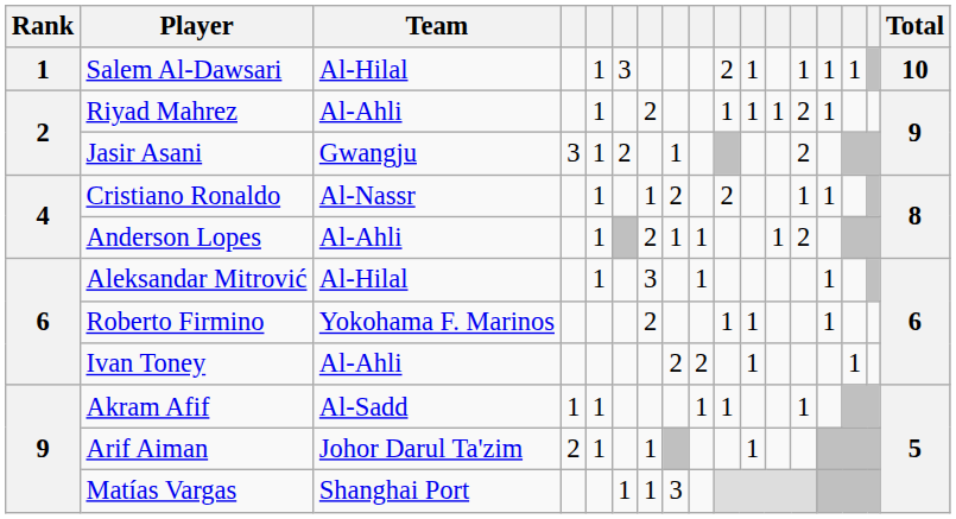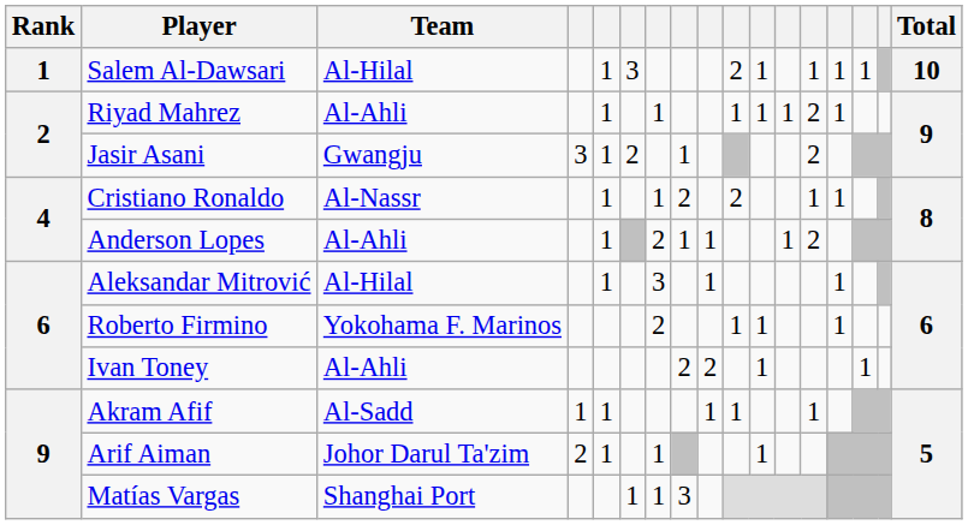 <table class="wikitable" style="text-align:center; font-size:100%">
 <tr>
 <th>Rank</th>
 <th>Player</th>
 <th>Team</th>
 <th></th>
 <th></th>
 <th></th>
 <th></th>
 <th></th>
 <th></th>
 <th></th>
 <th></th>
 <th></th>
 <th></th>
 <th></th>
 <th></th>
 <th></th>
 <th>Total</th>
 </tr>
 <tr>
 <th rowspan="1">1</th>
 <td align="left"> <a href='#'>Salem Al-Dawsari</a></td>
 <td align="left"> <a href='#'>Al-Hilal</a></td>
 <td></td>
 <td>1</td>
 <td>3</td>
 <td></td>
 <td></td>
 <td></td>
 <td>2</td>
 <td>1</td>
 <td></td>
 <td>1</td>
 <td>1</td>
 <td>1</td>
 <td style="background:silver;"></td>
 <th rowspan="1">10</th>
 </tr>
 <tr>
 <th rowspan="2">2</th>
 <td align="left"> <a href='#'>Riyad Mahrez</a></td>
 <td align="left"> <a href='#'>Al-Ahli</a></td>
 <td></td>
 <td>1</td>
 <td></td>
-<td>2</td>
+<td>1</td>
 <td></td>
 <td></td>
 <td>1</td>
 <td>1</td>
 <td>1</td>
 <td>2</td>
 <td>1</td>
 <td></td>
 <td></td>
 <th rowspan="2">9</th>
 </tr>
 <tr>
 <td align="left"> <a href='#'>Jasir Asani</a></td>
 <td align="left"> <a href='#'>Gwangju</a></td>
 <td>3</td>
 <td>1</td>
 <td>2</td>
 <td></td>
 <td>1</td>
 <td></td>
 <td style="background:silver;"></td>
 <td></td>
 <td></td>
 <td>2</td>
 <td></td>
 <td colspan="2" style="background:silver;"></td>
 </tr>
 <tr>
 <th rowspan="2">4</th>
 <td align="left"> <a href='#'>Cristiano Ronaldo</a></td>
 <td align="left"> <a href='#'>Al-Nassr</a></td>
 <td></td>
 <td>1</td>
 <td></td>
 <td>1</td>
 <td>2</td>
 <td></td>
 <td>2</td>
 <td></td>
 <td></td>
 <td>1</td>
 <td>1</td>
 <td></td>
 <td style="background:silver;"></td>
 <th rowspan="2">8</th>
 </tr>
 <tr>
 <td align="left"> <a href='#'>Anderson Lopes</a></td>
 <td align="left"> <a href='#'>Al-Ahli</a></td>
 <td></td>
 <td>1</td>
 <td style="background:silver;"></td>
 <td>2</td>
 <td>1</td>
 <td>1</td>
 <td></td>
 <td></td>
 <td>1</td>
 <td>2</td>
 <td></td>
 <td colspan="2" style="background:silver;"></td>
 </tr>
 <tr>
 <th rowspan="3">6</th>
 <td align="left"> <a href='#'>Aleksandar Mitrović</a></td>
 <td align="left"> <a href='#'>Al-Hilal</a></td>
 <td></td>
 <td>1</td>
 <td></td>
 <td>3</td>
 <td></td>
 <td>1</td>
 <td></td>
 <td></td>
 <td></td>
 <td></td>
 <td>1</td>
 <td></td>
 <td style="background:silver;"></td>
 <th rowspan="3">6</th>
 </tr>
 <tr>
 <td align="left"> <a href='#'>Roberto Firmino</a></td>
 <td align="left"> <a href='#'>Yokohama F. Marinos</a></td>
 <td></td>
 <td></td>
 <td></td>
 <td>2</td>
 <td></td>
 <td></td>
 <td>1</td>
 <td>1</td>
 <td></td>
 <td></td>
 <td>1</td>
 <td></td>
 <td></td>
 </tr>
 <tr>
 <td align="left"> <a href='#'>Ivan Toney</a></td>
 <td align="left"> <a href='#'>Al-Ahli</a></td>
 <td></td>
 <td></td>
 <td></td>
 <td></td>
 <td>2</td>
 <td>2</td>
 <td></td>
 <td>1</td>
 <td></td>
 <td></td>
 <td></td>
 <td>1</td>
 <td></td>
 </tr>
 <tr>
 <th rowspan="3">9</th>
 <td align="left"> <a href='#'>Akram Afif</a></td>
 <td align="left"> <a href='#'>Al-Sadd</a></td>
 <td>1</td>
 <td>1</td>
 <td></td>
 <td></td>
 <td></td>
 <td>1</td>
 <td>1</td>
 <td></td>
 <td></td>
 <td>1</td>
 <td></td>
 <td colspan="2" style="background:silver;"></td>
 <th rowspan="3">5</th>
 </tr>
 <tr>
 <td align="left"> <a href='#'>Arif Aiman</a></td>
 <td align="left"> <a href='#'>Johor Darul Ta'zim</a></td>
 <td>2</td>
 <td>1</td>
 <td></td>
 <td>1</td>
 <td style="background:silver;"></td>
 <td></td>
 <td></td>
 <td>1</td>
 <td></td>
 <td></td>
 <td colspan="3" style="background:silver;"></td>
 </tr>
 <tr>
 <td align="left"> <a href='#'>Matías Vargas</a></td>
 <td align="left"> <a href='#'>Shanghai Port</a></td>
 <td></td>
 <td></td>
 <td>1</td>
 <td>1</td>
 <td>3</td>
 <td></td>
 <td colspan="4" style="background:#dddddd;"></td>
 <td colspan="3" style="background:silver;"></td>
 </tr>
 </table>
